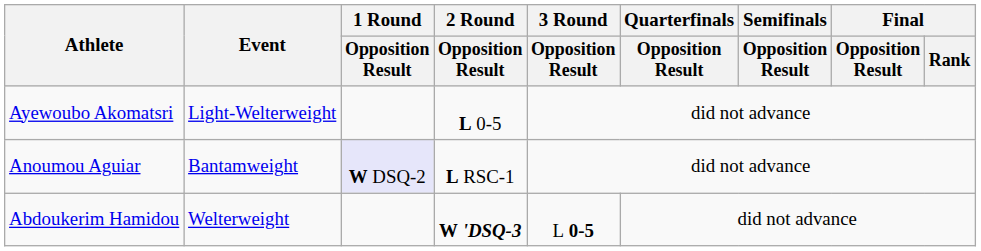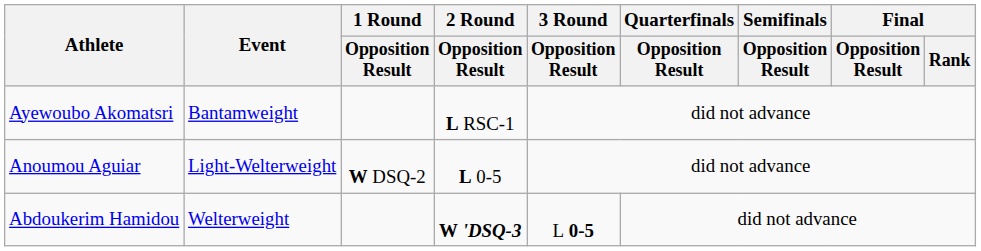 <table class="wikitable" style="font-size:90%">
 <tr>
 <th rowspan="2">Athlete</th>
 <th rowspan="2">Event</th>
 <th>1 Round</th>
 <th>2 Round</th>
 <th>3 Round</th>
 <th>Quarterfinals</th>
 <th>Semifinals</th>
 <th colspan=2>Final</th>
 </tr>
 <tr style="font-size:95%">
 <th>Opposition<br>Result</th>
 <th>Opposition<br>Result</th>
 <th>Opposition<br>Result</th>
 <th>Opposition<br>Result</th>
 <th>Opposition<br>Result</th>
 <th>Opposition<br>Result</th>
 <th>Rank</th>
 </tr>
 <tr align=center>
 <td align=left><a href='#'>Ayewoubo Akomatsri</a></td>
-<td align=left><a href='#'>Light-Welterweight</a></td>
+<td align=left><a href='#'>Bantamweight</a></td>
 <td></td>
-<td><br><strong>L</strong> 0-5</td>
+<td><br><strong>L</strong> RSC-1</td>
 <td colspan=6>did not advance</td>
 </tr>
 <tr align=center>
 <td align=left><a href='#'>Anoumou Aguiar</a></td>
-<td align=left><a href='#'>Bantamweight</a></td>
-<td style="background: lavender;"><br><strong>W</strong> DSQ-2</td>
-<td><br><strong>L</strong> RSC-1</td>
+<td align=left><a href='#'>Light-Welterweight</a></td>
+<td><br><strong>W</strong> DSQ-2</td>
+<td><br><strong>L</strong> 0-5</td>
 <td colspan=6>did not advance</td>
 </tr>
 <tr align=center>
 <td align=left><a href='#'>Abdoukerim Hamidou</a></td>
 <td align=left><a href='#'>Welterweight</a></td>
 <td></td>
 <td><br><strong>W<em> 'DSQ-3</td>
 <td><br></strong>L<strong> 0-5</td>
 <td colspan=6>did not advance</td>
 </tr>
 </table>
